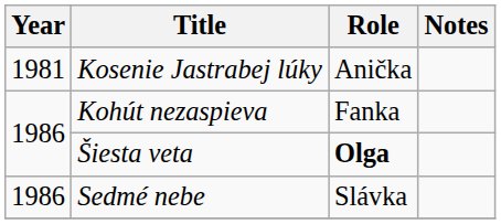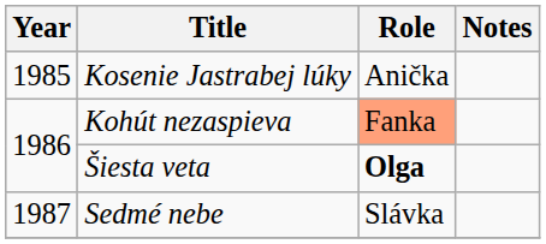 <table class="wikitable sortable">
 <tr>
 <th>Year</th>
 <th>Title</th>
 <th>Role</th>
 <th class="unsortable">Notes</th>
 </tr>
 <tr>
-<td>1981</td>
+<td>1985</td>
 <td><em>Kosenie Jastrabej lúky</em></td>
 <td>Anička</td>
 <td></td>
 </tr>
 <tr>
 <td rowspan=2>1986</td>
 <td><em>Kohút nezaspieva</em></td>
-<td>Fanka</td>
+<td style="background: lightsalmon;">Fanka</td>
 <td></td>
 </tr>
 <tr>
 <td><em>Šiesta veta</em></td>
 <td><strong>Olga</strong></td>
 <td></td>
 </tr>
 <tr>
-<td>1986</td>
+<td>1987</td>
 <td><em>Sedmé nebe</em></td>
 <td>Slávka</td>
 <td></td>
 </tr>
 <tr>
 </tr>
 </table>
